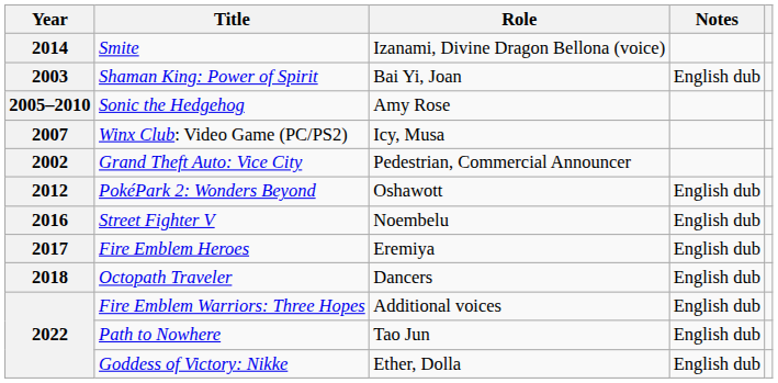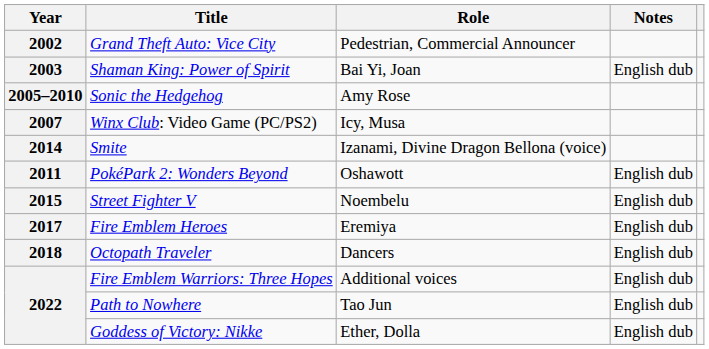 <table class="wikitable sortable plainrowheaders">
 <tr>
 <th scope="col">Year</th>
 <th scope="col">Title</th>
 <th scope="col">Role</th>
 <th scope="col" class="unsortable">Notes</th>
 <th scope="col" class="unsortable"></th>
 </tr>
 <tr>
-<th scope="row">2014</th>
-<td><em><a href='#'>Smite</a></em></td>
-<td>Izanami, Divine Dragon Bellona (voice)</td>
+<th scope="row">2002</th>
+<td><em><a href='#'>Grand Theft Auto: Vice City</a></em></td>
+<td>Pedestrian, Commercial Announcer</td>
 <td></td>
 <td></td>
 </tr>
 <tr>
 <th scope="row">2003</th>
 <td><em><a href='#'>Shaman King: Power of Spirit</a></em></td>
 <td>Bai Yi, Joan</td>
 <td>English dub</td>
 <td></td>
 </tr>
 <tr>
 <th scope="row">2005–2010</th>
 <td><em><a href='#'>Sonic the Hedgehog</a></em></td>
 <td>Amy Rose</td>
 <td></td>
 <td></td>
 </tr>
 <tr>
 <th scope="row">2007</th>
 <td><em><a href='#'>Winx Club</a></em>: Video Game (PC/PS2)</td>
 <td>Icy, Musa</td>
 <td></td>
 <td></td>
 </tr>
 <tr>
-<th scope="row">2002</th>
-<td><em><a href='#'>Grand Theft Auto: Vice City</a></em></td>
-<td>Pedestrian, Commercial Announcer</td>
+<th scope="row">2014</th>
+<td><em><a href='#'>Smite</a></em></td>
+<td>Izanami, Divine Dragon Bellona (voice)</td>
 <td></td>
 <td></td>
 </tr>
 <tr>
-<th scope="row">2012</th>
+<th scope="row">2011</th>
 <td><em><a href='#'>PokéPark 2: Wonders Beyond</a></em></td>
 <td>Oshawott</td>
 <td>English dub</td>
 <td></td>
 </tr>
 <tr>
-<th scope="row">2016</th>
+<th scope="row">2015</th>
 <td><em><a href='#'>Street Fighter V</a></em></td>
 <td>Noembelu</td>
 <td>English dub</td>
 <td></td>
 </tr>
 <tr>
 <th scope="row">2017</th>
 <td><em><a href='#'>Fire Emblem Heroes</a></em></td>
 <td>Eremiya</td>
 <td>English dub</td>
 <td></td>
 </tr>
 <tr>
 <th scope="row">2018</th>
 <td><em><a href='#'>Octopath Traveler</a></em></td>
 <td>Dancers</td>
 <td>English dub</td>
 <td></td>
 </tr>
 <tr>
 <th scope="row" rowspan="3">2022</th>
 <td><em><a href='#'>Fire Emblem Warriors: Three Hopes</a></em></td>
 <td>Additional voices</td>
 <td>English dub</td>
 <td></td>
 </tr>
 <tr>
 <td><em><a href='#'>Path to Nowhere</a></em></td>
 <td>Tao Jun</td>
 <td>English dub</td>
 <td></td>
 </tr>
 <tr>
 <td><em><a href='#'>Goddess of Victory: Nikke</a></em></td>
 <td>Ether, Dolla</td>
 <td>English dub</td>
 <td></td>
 </tr>
 </table>
